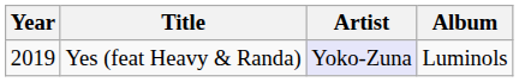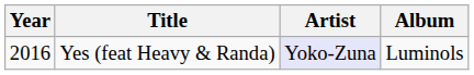 <table class="wikitable">
 <tr>
 <th>Year</th>
 <th>Title</th>
 <th>Artist</th>
 <th>Album</th>
 </tr>
 <tr>
-<td>2019</td>
+<td>2016</td>
 <td>Yes (feat Heavy & Randa)</td>
 <td style="background: lavender;">Yoko-Zuna</td>
 <td>Luminols</td>
 </tr>
 </table>
